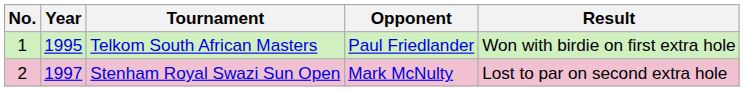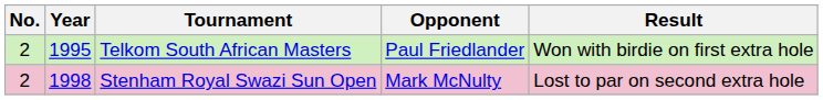 <table class="wikitable" style="font-size:95%;">
 <tr>
 <th>No.</th>
 <th>Year</th>
 <th>Tournament</th>
 <th>Opponent</th>
 <th>Result</th>
 </tr>
 <tr style="background:#D0F0C0;">
-<td align=center>1</td>
+<td align=center>2</td>
 <td><a href='#'>1995</a></td>
 <td><a href='#'>Telkom South African Masters</a></td>
 <td> <a href='#'>Paul Friedlander</a></td>
 <td>Won with birdie on first extra hole</td>
 </tr>
 <tr style="background:#F2C1D1;">
 <td align=center>2</td>
-<td><a href='#'>1997</a></td>
+<td><a href='#'>1998</a></td>
 <td><a href='#'>Stenham Royal Swazi Sun Open</a></td>
 <td> <a href='#'>Mark McNulty</a></td>
 <td>Lost to par on second extra hole</td>
 </tr>
 </table>
